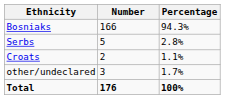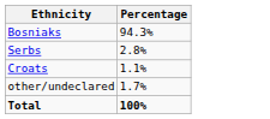 <table class="wikitable">
 <tr>
 <th width="100px">Ethnicity</th>
-<th width="80px">Number</th>
 <th width="80px">Percentage</th>
 </tr>
 <tr>
 <td><a href='#'>Bosniaks</a></td>
-<td>166</td>
 <td>94.3%</td>
 </tr>
 <tr>
 <td><a href='#'>Serbs</a></td>
-<td>5</td>
 <td>2.8%</td>
 </tr>
 <tr>
 <td><a href='#'>Croats</a></td>
-<td>2</td>
 <td>1.1%</td>
 </tr>
 <tr>
 <td>other/undeclared</td>
-<td>3</td>
 <td>1.7%</td>
 </tr>
 <tr>
 <td><strong>Total</strong></td>
-<td><strong>176</strong></td>
 <td><strong>100%</strong></td>
 </tr>
 </table>
